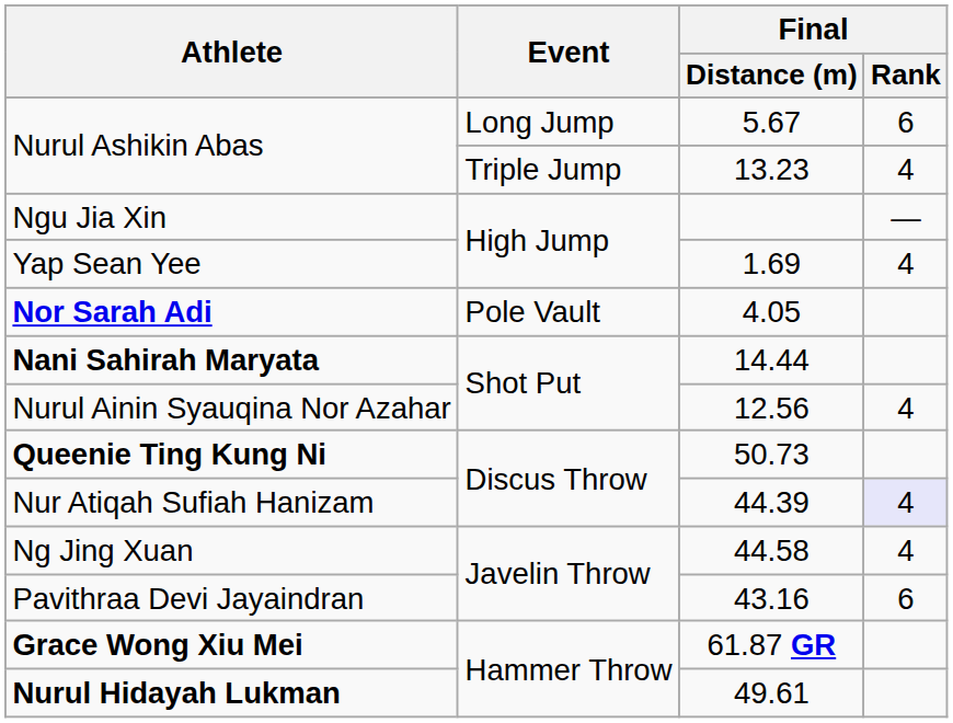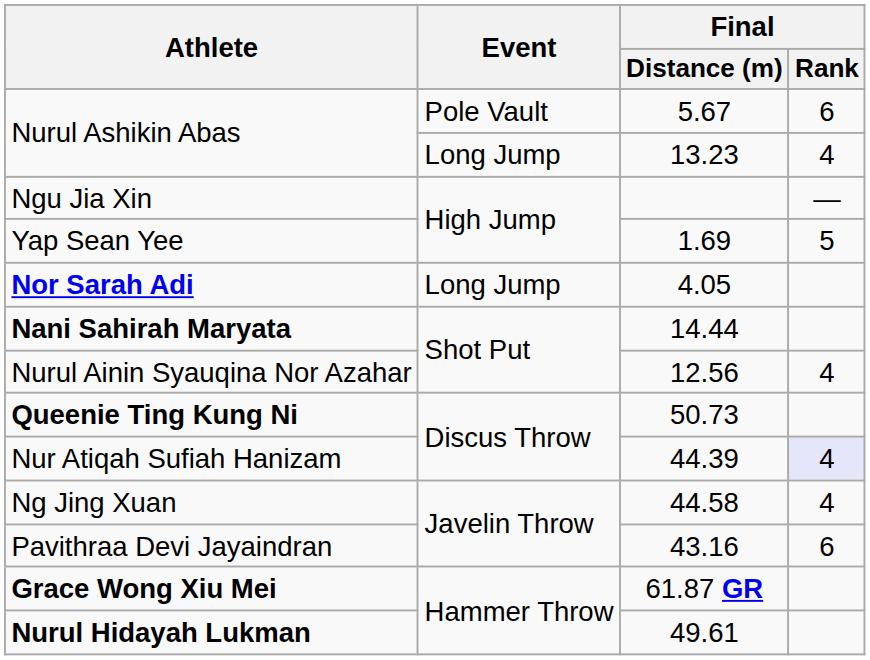 <table class=wikitable style="font-size:90%">
 <tr>
 <th rowspan="2">Athlete</th>
 <th rowspan="2">Event</th>
 <th colspan="2">Final</th>
 </tr>
 <tr style="font-size:95%">
 <th>Distance (m)</th>
 <th>Rank</th>
 </tr>
 <tr align="center">
 <td align="left" rowspan=2>Nurul Ashikin Abas</td>
-<td align="left">Long Jump</td>
+<td align="left">Pole Vault</td>
 <td>5.67</td>
 <td>6</td>
 </tr>
 <tr align="center">
-<td align="left">Triple Jump</td>
+<td align="left">Long Jump</td>
 <td>13.23</td>
 <td>4</td>
 </tr>
 <tr align="center">
 <td align="left">Ngu Jia Xin</td>
 <td align="left" rowspan=2>High Jump</td>
 <td></td>
 <td>—</td>
 </tr>
 <tr align="center">
 <td align="left">Yap Sean Yee</td>
 <td>1.69</td>
-<td>4</td>
+<td>5</td>
 </tr>
 <tr align="center">
 <td align="left"><strong><a href='#'>Nor Sarah Adi</a></strong></td>
-<td align="left">Pole Vault</td>
+<td align="left">Long Jump</td>
 <td>4.05</td>
 <td></td>
 </tr>
 <tr align="center">
 <td align="left"><strong>Nani Sahirah Maryata</strong></td>
 <td align="left" rowspan=2>Shot Put</td>
 <td>14.44</td>
 <td></td>
 </tr>
 <tr align="center">
 <td align="left">Nurul Ainin Syauqina Nor Azahar</td>
 <td>12.56</td>
 <td>4</td>
 </tr>
 <tr align="center">
 <td align="left"><strong>Queenie Ting Kung Ni</strong></td>
 <td align="left" rowspan=2>Discus Throw</td>
 <td>50.73</td>
 <td></td>
 </tr>
 <tr align="center">
 <td align="left">Nur Atiqah Sufiah Hanizam</td>
 <td>44.39</td>
 <td style="background: lavender;">4</td>
 </tr>
 <tr align="center">
 <td align="left">Ng Jing Xuan</td>
 <td align="left" rowspan=2>Javelin Throw</td>
 <td>44.58</td>
 <td>4</td>
 </tr>
 <tr align="center">
 <td align="left">Pavithraa Devi Jayaindran</td>
 <td>43.16</td>
 <td>6</td>
 </tr>
 <tr align="center">
 <td align="left"><strong>Grace Wong Xiu Mei</strong></td>
 <td align="left" rowspan=2>Hammer Throw</td>
 <td>61.87 <strong><a href='#'>GR</a></strong></td>
 <td></td>
 </tr>
 <tr align="center">
 <td align="left"><strong>Nurul Hidayah Lukman</strong></td>
 <td>49.61</td>
 <td></td>
 </tr>
 </table>
